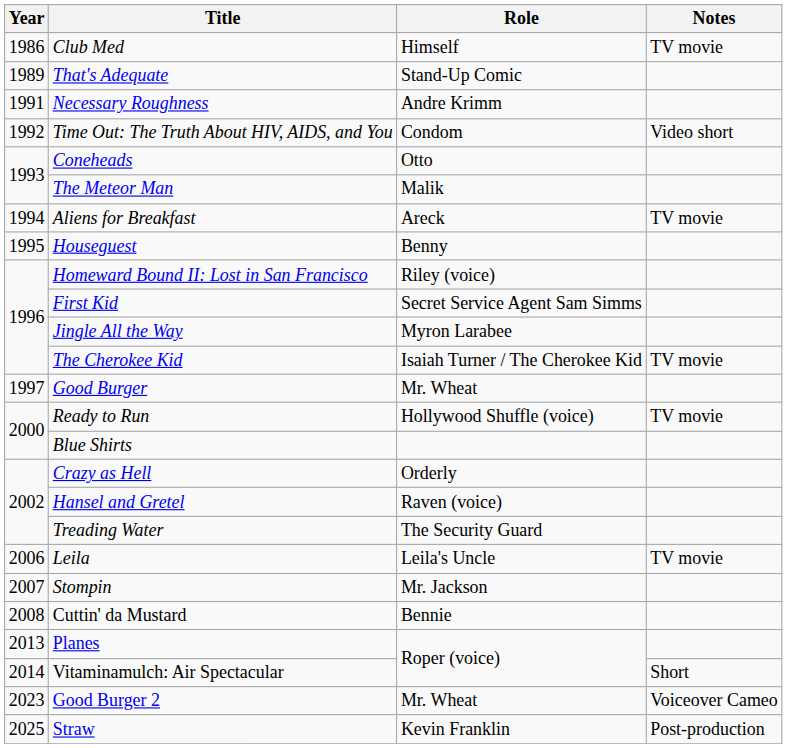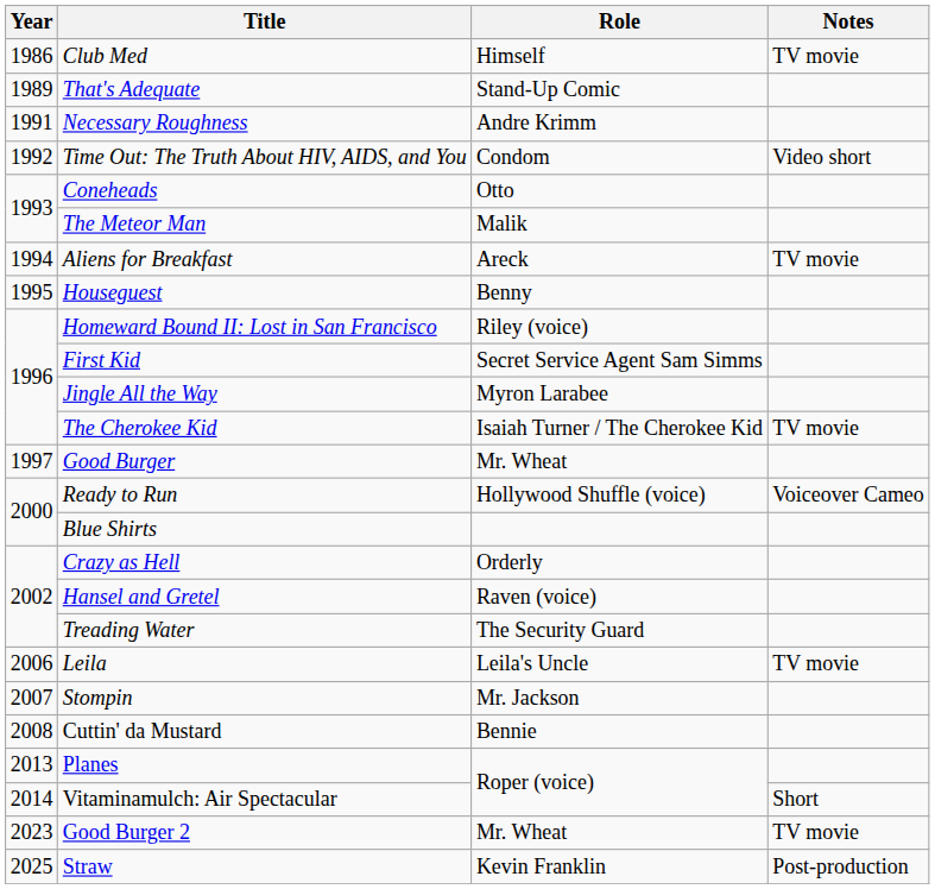 <table class="wikitable sortable">
 <tr>
 <th>Year</th>
 <th>Title</th>
 <th>Role</th>
 <th class="unsortable">Notes</th>
 </tr>
 <tr>
 <td>1986</td>
 <td><em>Club Med</em></td>
 <td>Himself</td>
 <td>TV movie</td>
 </tr>
 <tr>
 <td>1989</td>
 <td><em><a href='#'>That's Adequate</a></em></td>
 <td>Stand-Up Comic</td>
 <td></td>
 </tr>
 <tr>
 <td>1991</td>
 <td><em><a href='#'>Necessary Roughness</a></em></td>
 <td>Andre Krimm</td>
 <td></td>
 </tr>
 <tr>
 <td>1992</td>
 <td><em>Time Out: The Truth About HIV, AIDS, and You</em></td>
 <td>Condom</td>
 <td>Video short</td>
 </tr>
 <tr>
 <td rowspan="2">1993</td>
 <td><em><a href='#'>Coneheads</a></em></td>
 <td>Otto</td>
 <td></td>
 </tr>
 <tr>
 <td><em><a href='#'>The Meteor Man</a></em></td>
 <td>Malik</td>
 <td></td>
 </tr>
 <tr>
 <td>1994</td>
 <td><em>Aliens for Breakfast</em></td>
 <td>Areck</td>
 <td>TV movie</td>
 </tr>
 <tr>
 <td>1995</td>
 <td><em><a href='#'>Houseguest</a></em></td>
 <td>Benny</td>
 <td></td>
 </tr>
 <tr>
 <td rowspan="4">1996</td>
 <td><em><a href='#'>Homeward Bound II: Lost in San Francisco</a></em></td>
 <td>Riley (voice)</td>
 <td></td>
 </tr>
 <tr>
 <td><em><a href='#'>First Kid</a></em></td>
 <td>Secret Service Agent Sam Simms</td>
 <td></td>
 </tr>
 <tr>
 <td><em><a href='#'>Jingle All the Way</a></em></td>
 <td>Myron Larabee</td>
 <td></td>
 </tr>
 <tr>
 <td><em><a href='#'>The Cherokee Kid</a></em></td>
 <td>Isaiah Turner / The Cherokee Kid</td>
 <td>TV movie</td>
 </tr>
 <tr>
 <td>1997</td>
 <td><em><a href='#'>Good Burger</a></em></td>
 <td>Mr. Wheat</td>
 <td></td>
 </tr>
 <tr>
 <td rowspan="2">2000</td>
 <td><em>Ready to Run</em></td>
 <td>Hollywood Shuffle (voice)</td>
-<td>TV movie</td>
+<td>Voiceover Cameo</td>
 </tr>
 <tr>
 <td><em>Blue Shirts</em></td>
 <td></td>
 <td></td>
 </tr>
 <tr>
 <td rowspan="3">2002</td>
 <td><em><a href='#'>Crazy as Hell</a></em></td>
 <td>Orderly</td>
 <td></td>
 </tr>
 <tr>
 <td><em><a href='#'>Hansel and Gretel</a></em></td>
 <td>Raven (voice)</td>
 <td></td>
 </tr>
 <tr>
 <td><em>Treading Water</em></td>
 <td>The Security Guard</td>
 <td></td>
 </tr>
 <tr>
 <td>2006</td>
 <td><em>Leila</em></td>
 <td>Leila's Uncle</td>
 <td>TV movie</td>
 </tr>
 <tr>
 <td>2007</td>
 <td><em>Stompin<strong></td>
 <td>Mr. Jackson</td>
 <td></td>
 </tr>
 <tr>
 <td>2008</td>
 <td></em>Cuttin' da Mustard<em></td>
 <td>Bennie</td>
 <td></td>
 </tr>
 <tr>
 <td>2013</td>
 <td></em><a href='#'>Planes</a><em></td>
 <td rowspan="2">Roper (voice)</td>
 <td></td>
 </tr>
 <tr>
 <td>2014</td>
 <td></em>Vitaminamulch: Air Spectacular<em></td>
 <td>Short</td>
 </tr>
 <tr>
 <td>2023</td>
 <td></em><a href='#'>Good Burger 2</a><em></td>
 <td>Mr. Wheat</td>
-<td>Voiceover Cameo</td>
+<td>TV movie</td>
 </tr>
 <tr>
 <td>2025</td>
 <td><a href='#'></em>Straw<em></a></td>
 <td>Kevin Franklin</td>
 <td>Post-production</td>
 </tr>
 </table>
